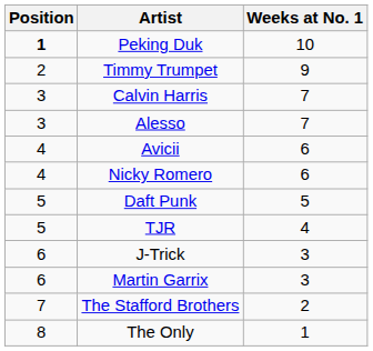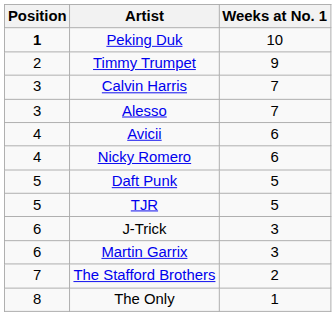 <table class="wikitable">
 <tr>
 <th style="text-align: center;">Position</th>
 <th style="text-align: center;">Artist</th>
 <th style="text-align: center;">Weeks at No. 1</th>
 </tr>
 <tr>
 <td style="text-align: center;"><strong>1</strong></td>
 <td style="text-align: center;"><a href='#'>Peking Duk</a></td>
 <td style="text-align: center;">10</td>
 </tr>
 <tr>
 <td style="text-align: center;">2</td>
 <td style="text-align: center;"><a href='#'>Timmy Trumpet</a></td>
 <td style="text-align: center;">9</td>
 </tr>
 <tr>
 <td style="text-align: center;">3</td>
 <td style="text-align: center;"><a href='#'>Calvin Harris</a></td>
 <td style="text-align: center;">7</td>
 </tr>
 <tr>
 <td style="text-align: center;">3</td>
 <td style="text-align: center;"><a href='#'>Alesso</a></td>
 <td style="text-align: center;">7</td>
 </tr>
 <tr>
 <td style="text-align: center;">4</td>
 <td style="text-align: center;"><a href='#'>Avicii</a></td>
 <td style="text-align: center;">6</td>
 </tr>
 <tr>
 <td style="text-align: center;">4</td>
 <td style="text-align: center;"><a href='#'>Nicky Romero</a></td>
 <td style="text-align: center;">6</td>
 </tr>
 <tr>
 <td style="text-align: center;">5</td>
 <td style="text-align: center;"><a href='#'>Daft Punk</a></td>
 <td style="text-align: center;">5</td>
 </tr>
 <tr>
 <td style="text-align: center;">5</td>
 <td style="text-align: center;"><a href='#'>TJR</a></td>
-<td style="text-align: center;">4</td>
+<td style="text-align: center;">5</td>
 </tr>
 <tr>
 <td style="text-align: center;">6</td>
 <td style="text-align: center;">J-Trick</td>
 <td style="text-align: center;">3</td>
 </tr>
 <tr>
 <td style="text-align: center;">6</td>
 <td style="text-align: center;"><a href='#'>Martin Garrix</a></td>
 <td style="text-align: center;">3</td>
 </tr>
 <tr>
 <td style="text-align: center;">7</td>
 <td style="text-align: center;"><a href='#'>The Stafford Brothers</a></td>
 <td style="text-align: center;">2</td>
 </tr>
 <tr>
 <td style="text-align: center;">8</td>
 <td style="text-align: center;">The Only</td>
 <td style="text-align: center;">1</td>
 </tr>
 </table>
